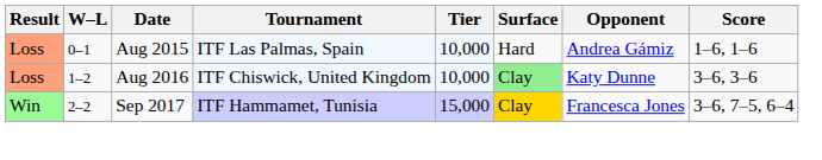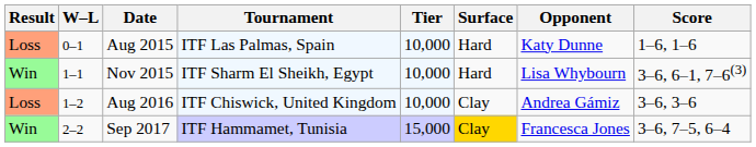 <table class="sortable wikitable">
 <tr>
 <th>Result</th>
 <th class="unsortable">W–L</th>
 <th>Date</th>
 <th>Tournament</th>
 <th>Tier</th>
 <th>Surface</th>
 <th>Opponent</th>
 <th class="unsortable">Score</th>
 </tr>
 <tr>
 <td style="background:#ffa07a;">Loss</td>
 <td><small>0–1</small></td>
 <td>Aug 2015</td>
 <td style="background:#f0f8ff;">ITF Las Palmas, Spain</td>
 <td style="background:#f0f8ff;">10,000</td>
 <td>Hard</td>
-<td> <a href='#'>Andrea Gámiz</a></td>
+<td> <a href='#'>Katy Dunne</a></td>
 <td>1–6, 1–6</td>
+</tr>
+<tr>
+<td style="background:#98fb98;">Win</td>
+<td><small>1–1</small></td>
+<td>Nov 2015</td>
+<td style="background:#f0f8ff;">ITF Sharm El Sheikh, Egypt</td>
+<td style="background:#f0f8ff;">10,000</td>
+<td>Hard</td>
+<td> <a href='#'>Lisa Whybourn</a></td>
+<td>3–6, 6–1, 7–6<sup>(3)</sup></td>
 </tr>
 <tr>
 <td style="background:#ffa07a;">Loss</td>
 <td><small>1–2</small></td>
 <td>Aug 2016</td>
 <td style="background:#f0f8ff;">ITF Chiswick, United Kingdom</td>
 <td style="background:#f0f8ff;">10,000</td>
-<td style="background: lightgreen;">Clay</td>
-<td> <a href='#'>Katy Dunne</a></td>
+<td>Clay</td>
+<td> <a href='#'>Andrea Gámiz</a></td>
 <td>3–6, 3–6</td>
 </tr>
 <tr>
 <td style="background:#98fb98;">Win</td>
 <td><small>2–2</small></td>
 <td>Sep 2017</td>
 <td style="background:#ccccff;">ITF Hammamet, Tunisia</td>
 <td style="background:#ccccff;">15,000</td>
 <td style="background: gold;">Clay</td>
 <td> <a href='#'>Francesca Jones</a></td>
 <td>3–6, 7–5, 6–4</td>
 </tr>
 </table>
